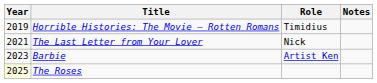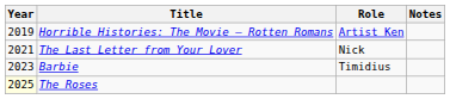 <table class="wikitable plainrowheaders sortable">
 <tr>
 <th>Year</th>
 <th>Title</th>
 <th>Role</th>
 <th>Notes</th>
 </tr>
 <tr>
 <td>2019</td>
 <td><em><a href='#'>Horrible Histories: The Movie – Rotten Romans</a></em></td>
-<td>Timidius</td>
+<td><a href='#'>Artist Ken</a></td>
 <td></td>
 </tr>
 <tr>
 <td>2021</td>
 <td><em><a href='#'>The Last Letter from Your Lover</a></em></td>
 <td>Nick</td>
 <td></td>
 </tr>
 <tr>
 <td>2023</td>
 <td><em><a href='#'>Barbie</a></em></td>
-<td><a href='#'>Artist Ken</a></td>
+<td>Timidius</td>
 <td></td>
 </tr>
 <tr>
 <td style="background: lightyellow;">2025</td>
 <td><em><a href='#'>The Roses</a></em></td>
 <td></td>
 <td></td>
 </tr>
 </table>
